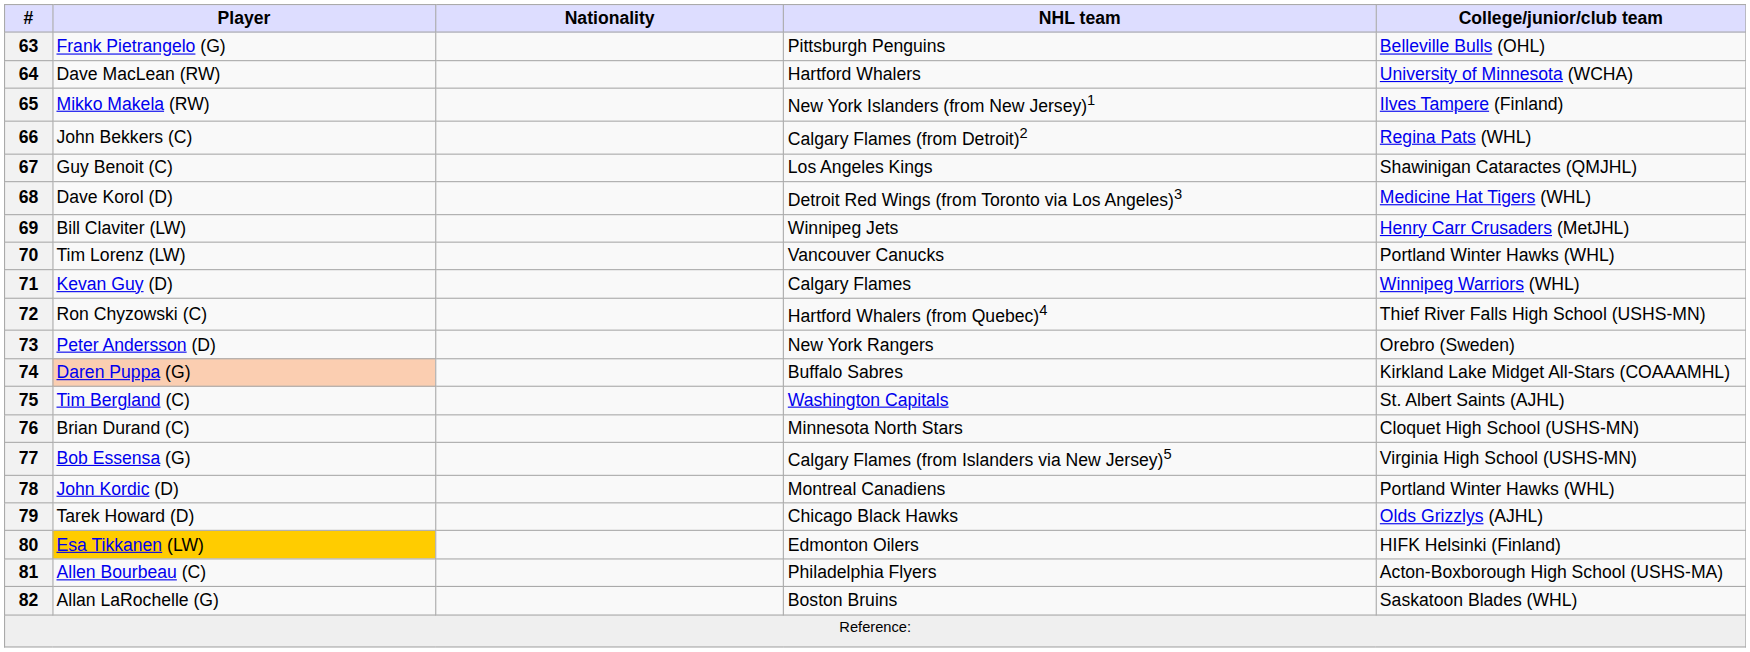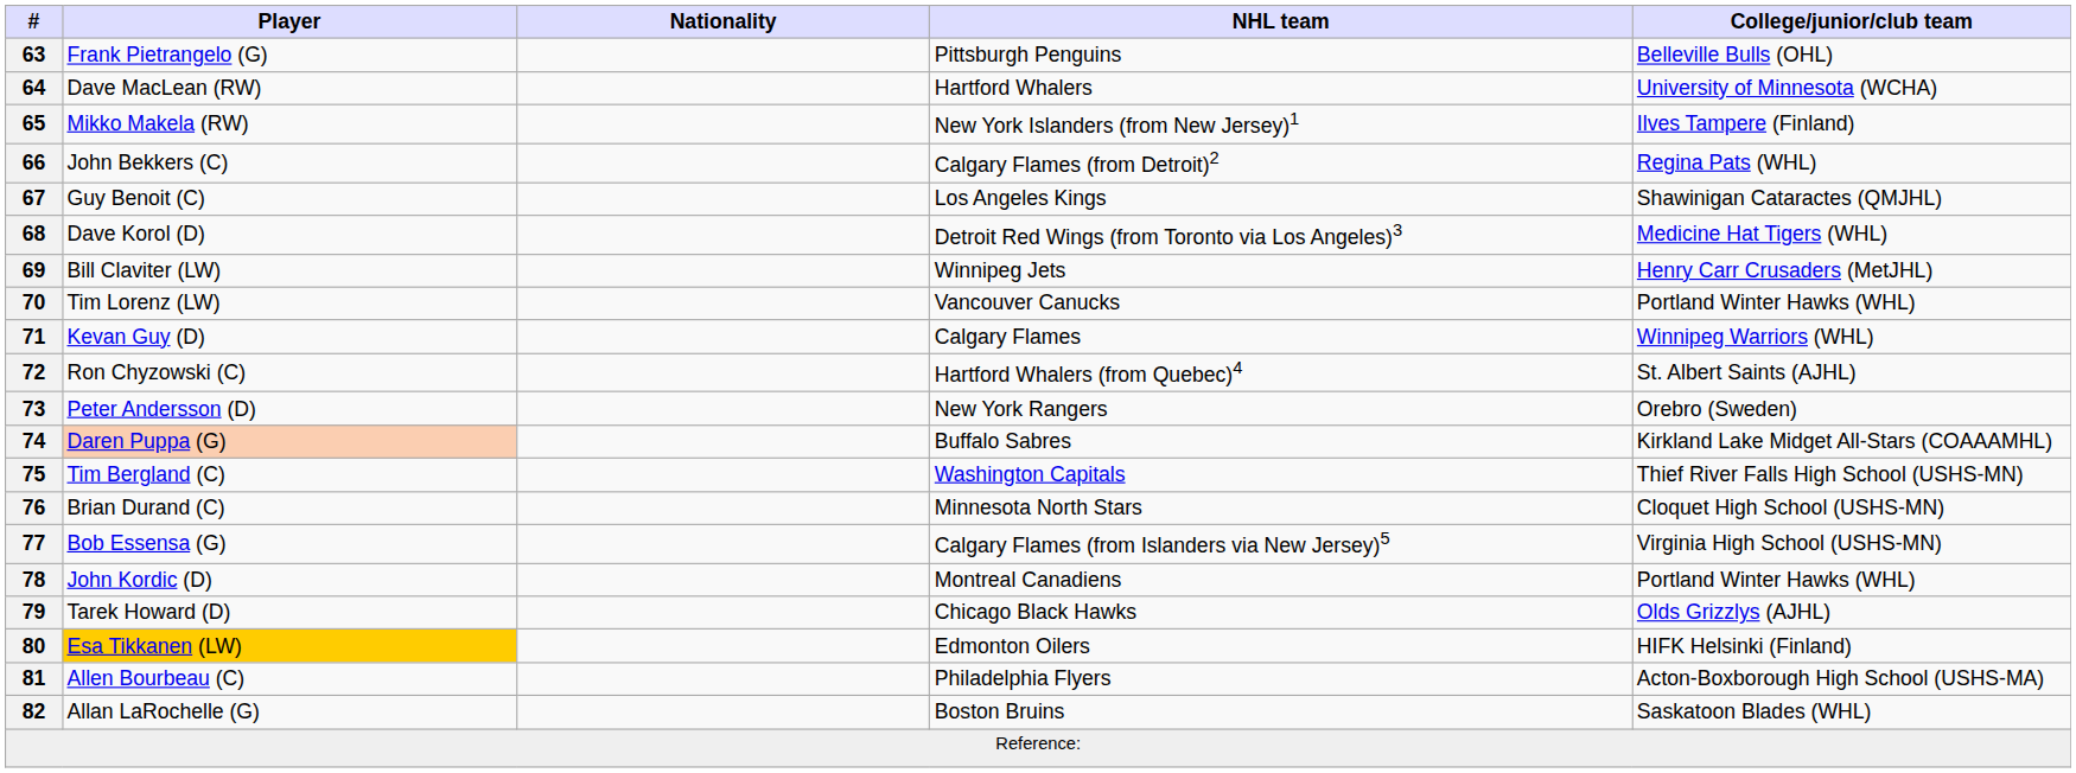 <table class="wikitable" style="width: 100%">
 <tr>
 <th style="background:#ddf; width:2.75%;">#</th>
 <th style="background:#ddf; width:22.0%;">Player</th>
 <th style="background:#ddf; width:20.0%;">Nationality</th>
 <th style="background:#ddf; width:34.0%;">NHL team</th>
 <th style="background:#ddf; width:100.0%;">College/junior/club team</th>
 </tr>
 <tr>
 <th>63</th>
 <td><a href='#'>Frank Pietrangelo</a> (G)</td>
 <td></td>
 <td>Pittsburgh Penguins</td>
 <td><a href='#'>Belleville Bulls</a> (OHL)</td>
 </tr>
 <tr>
 <th>64</th>
 <td>Dave MacLean (RW)</td>
 <td></td>
 <td>Hartford Whalers</td>
 <td><a href='#'>University of Minnesota</a> (WCHA)</td>
 </tr>
 <tr>
 <th>65</th>
 <td><a href='#'>Mikko Makela</a> (RW)</td>
 <td></td>
 <td>New York Islanders (from New Jersey)<sup>1</sup></td>
 <td><a href='#'>Ilves Tampere</a> (Finland)</td>
 </tr>
 <tr>
 <th>66</th>
 <td>John Bekkers (C)</td>
 <td></td>
 <td>Calgary Flames (from Detroit)<sup>2</sup></td>
 <td><a href='#'>Regina Pats</a> (WHL)</td>
 </tr>
 <tr>
 <th>67</th>
 <td>Guy Benoit (C)</td>
 <td></td>
 <td>Los Angeles Kings</td>
 <td>Shawinigan Cataractes (QMJHL)</td>
 </tr>
 <tr>
 <th>68</th>
 <td>Dave Korol (D)</td>
 <td></td>
 <td>Detroit Red Wings (from Toronto via Los Angeles)<sup>3</sup></td>
 <td><a href='#'>Medicine Hat Tigers</a> (WHL)</td>
 </tr>
 <tr>
 <th>69</th>
 <td>Bill Claviter (LW)</td>
 <td></td>
 <td>Winnipeg Jets</td>
 <td><a href='#'>Henry Carr Crusaders</a> (MetJHL)</td>
 </tr>
 <tr>
 <th>70</th>
 <td>Tim Lorenz (LW)</td>
 <td></td>
 <td>Vancouver Canucks</td>
 <td>Portland Winter Hawks (WHL)</td>
 </tr>
 <tr>
 <th>71</th>
 <td><a href='#'>Kevan Guy</a> (D)</td>
 <td></td>
 <td>Calgary Flames</td>
 <td><a href='#'>Winnipeg Warriors</a> (WHL)</td>
 </tr>
 <tr>
 <th>72</th>
 <td>Ron Chyzowski (C)</td>
 <td></td>
 <td>Hartford Whalers (from Quebec)<sup>4</sup></td>
-<td>Thief River Falls High School (USHS-MN)</td>
+<td>St. Albert Saints (AJHL)</td>
 </tr>
 <tr>
 <th>73</th>
 <td><a href='#'>Peter Andersson</a> (D)</td>
 <td></td>
 <td>New York Rangers</td>
 <td>Orebro (Sweden)</td>
 </tr>
 <tr>
 <th>74</th>
 <td style="background:#fbceb1;"><a href='#'>Daren Puppa</a> (G)</td>
 <td></td>
 <td>Buffalo Sabres</td>
 <td>Kirkland Lake Midget All-Stars (COAAAMHL)</td>
 </tr>
 <tr>
 <th>75</th>
 <td><a href='#'>Tim Bergland</a> (C)</td>
 <td></td>
 <td><a href='#'>Washington Capitals</a></td>
-<td>St. Albert Saints (AJHL)</td>
+<td>Thief River Falls High School (USHS-MN)</td>
 </tr>
 <tr>
 <th>76</th>
 <td>Brian Durand (C)</td>
 <td></td>
 <td>Minnesota North Stars</td>
 <td>Cloquet High School (USHS-MN)</td>
 </tr>
 <tr>
 <th>77</th>
 <td><a href='#'>Bob Essensa</a> (G)</td>
 <td></td>
 <td>Calgary Flames (from Islanders via New Jersey)<sup>5</sup></td>
 <td>Virginia High School (USHS-MN)</td>
 </tr>
 <tr>
 <th>78</th>
 <td><a href='#'>John Kordic</a> (D)</td>
 <td></td>
 <td>Montreal Canadiens</td>
 <td>Portland Winter Hawks (WHL)</td>
 </tr>
 <tr>
 <th>79</th>
 <td>Tarek Howard (D)</td>
 <td></td>
 <td>Chicago Black Hawks</td>
 <td><a href='#'>Olds Grizzlys</a> (AJHL)</td>
 </tr>
 <tr>
 <th>80</th>
 <td style="background:#fc0;"><a href='#'>Esa Tikkanen</a> (LW)</td>
 <td></td>
 <td>Edmonton Oilers</td>
 <td>HIFK Helsinki (Finland)</td>
 </tr>
 <tr>
 <th>81</th>
 <td><a href='#'>Allen Bourbeau</a> (C)</td>
 <td></td>
 <td>Philadelphia Flyers</td>
 <td>Acton-Boxborough High School (USHS-MA)</td>
 </tr>
 <tr>
 <th>82</th>
 <td>Allan LaRochelle (G)</td>
 <td></td>
 <td>Boston Bruins</td>
 <td>Saskatoon Blades (WHL)</td>
 </tr>
 <tr>
 <td colspan="6" style="text-align:center; background:#efefef;"><sup>Reference:  </sup></td>
 </tr>
 </table>
